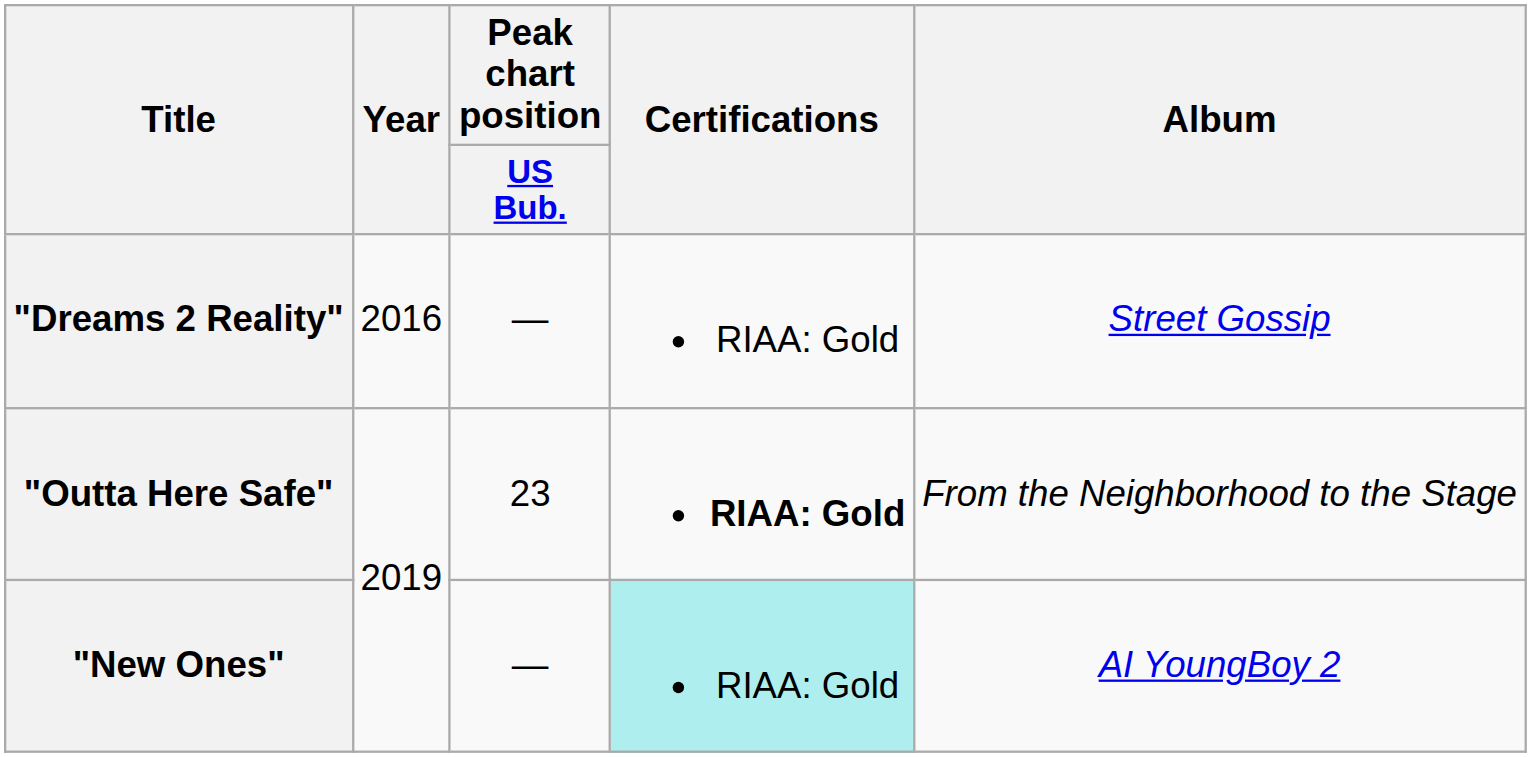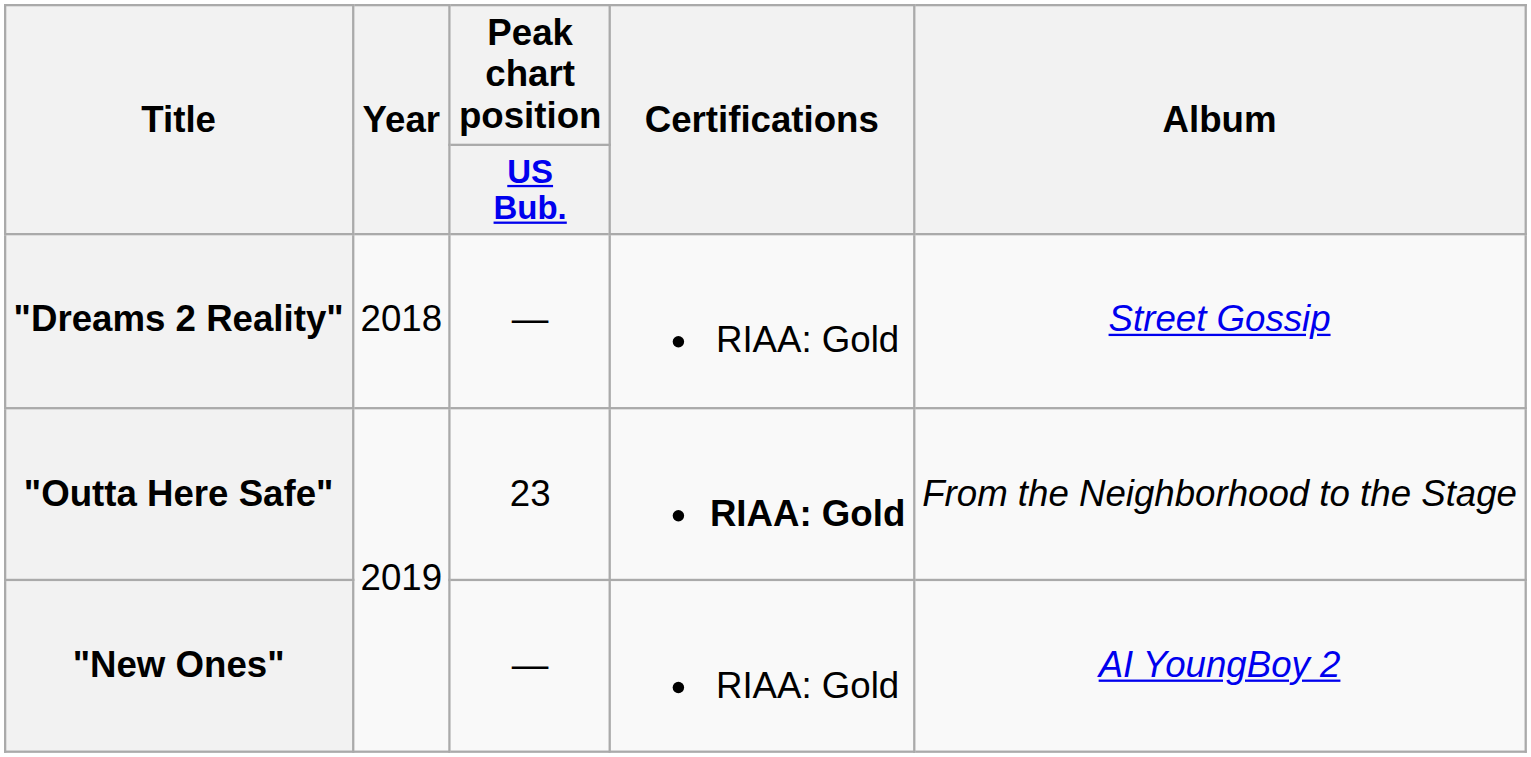 <table class="wikitable plainrowheaders" style="text-align:center">
 <tr>
 <th rowspan="2">Title</th>
 <th rowspan="2">Year</th>
 <th>Peak chart position</th>
 <th scope="col" rowspan="2">Certifications</th>
 <th rowspan="2">Album</th>
 </tr>
 <tr>
 <th scope="col" style="width:3em;font-size:90%;"><a href='#'>US<br>Bub.</a><br></th>
 </tr>
 <tr>
 <th scope="row">"Dreams 2 Reality"<br></th>
-<td>2016</td>
+<td>2018</td>
 <td>—</td>
 <td><br><ul><li>RIAA: Gold</li></ul></td>
 <td><em><a href='#'>Street Gossip</a></em></td>
 </tr>
 <tr>
 <th scope="row">"Outta Here Safe"<br></th>
 <td rowspan=2>2019</td>
 <td>23</td>
 <td><strong><br><ul><li>RIAA: Gold</li></ul></strong></td>
 <td><em>From the Neighborhood to the Stage</em></td>
 </tr>
 <tr>
 <th scope="row">"New Ones"<br></th>
 <td>—</td>
-<td style="background: paleturquoise;"><br><ul><li>RIAA: Gold</li></ul></td>
+<td><br><ul><li>RIAA: Gold</li></ul></td>
 <td><em><a href='#'>AI YoungBoy 2</a></em></td>
 </tr>
 </table>
